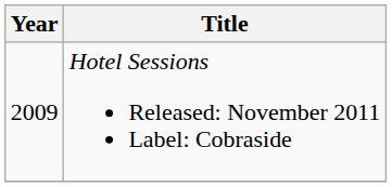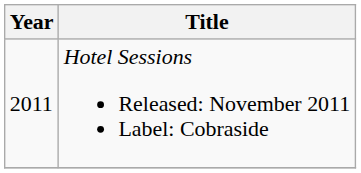 <table class="wikitable">
 <tr>
 <th>Year</th>
 <th>Title</th>
 </tr>
 <tr>
-<td>2009</td>
+<td>2011</td>
 <td><em>Hotel Sessions</em><br><ul><li>Released: November 2011</li><li>Label: Cobraside</li></ul></td>
 </tr>
 <tr>
 </tr>
 </table>
